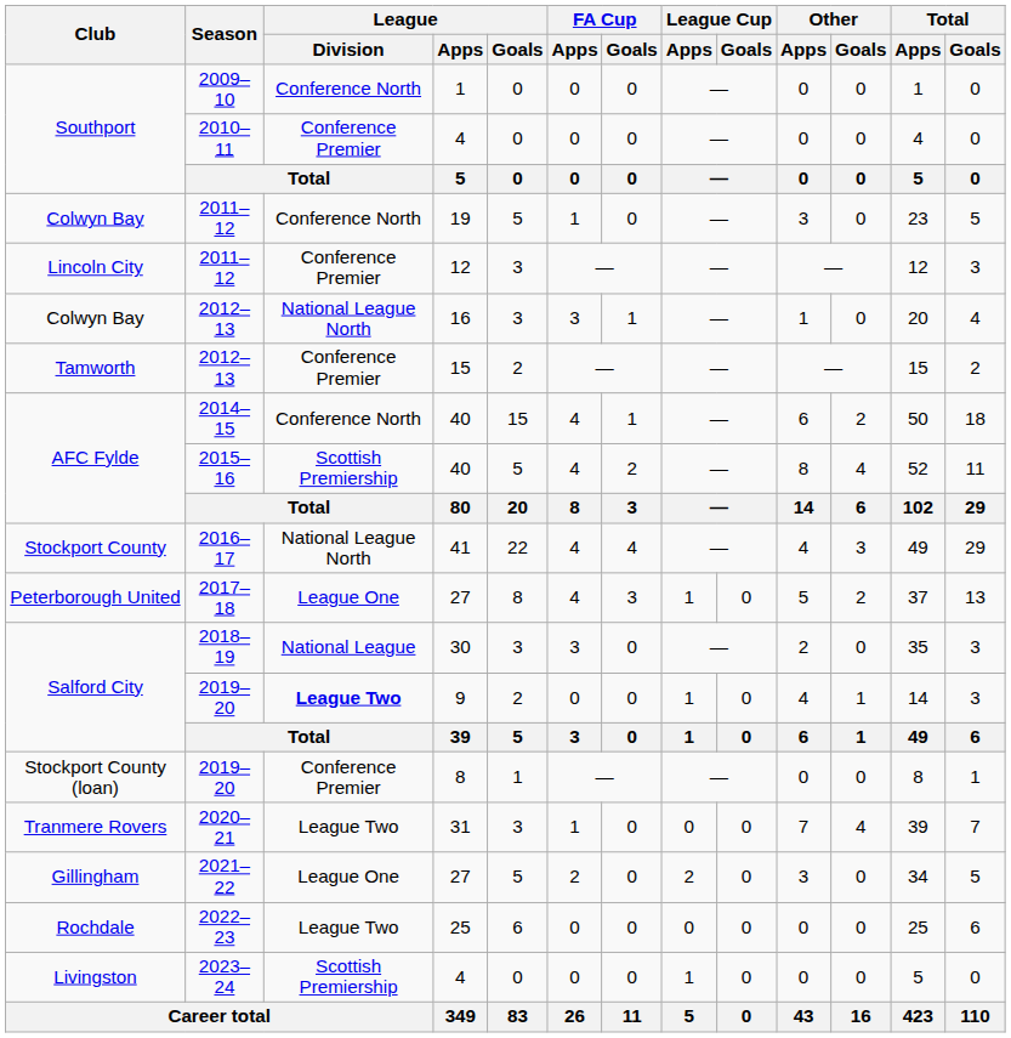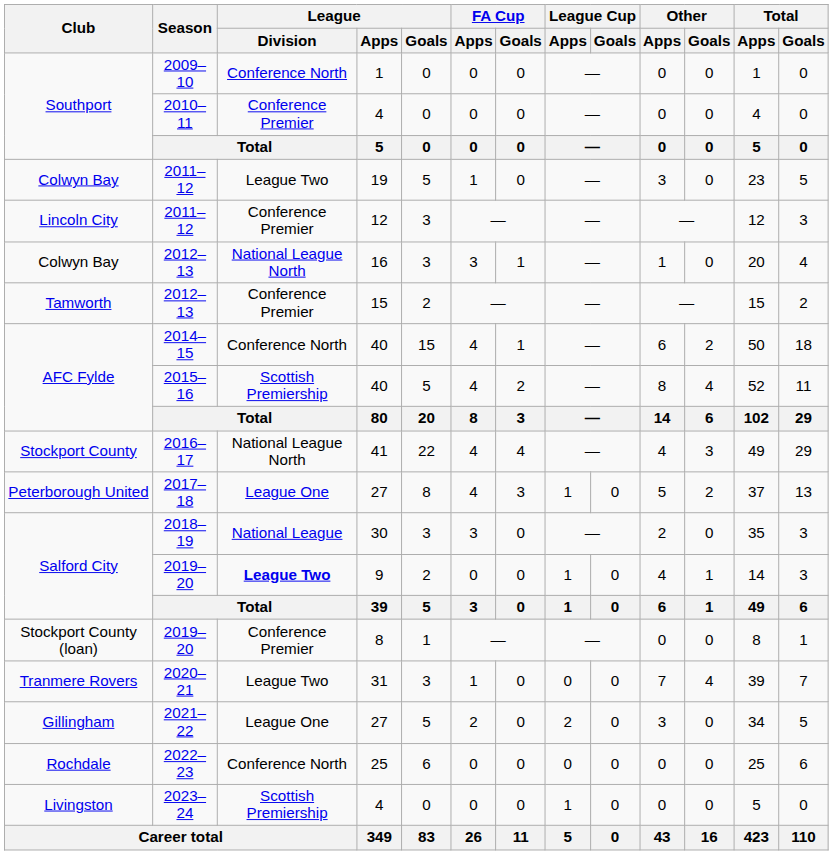 <table class="wikitable" style="text-align:center">
 <tr>
 <th rowspan="2">Club</th>
 <th rowspan="2">Season</th>
 <th colspan="3">League</th>
 <th colspan="2"><a href='#'>FA Cup</a></th>
 <th colspan="2">League Cup</th>
 <th colspan="2">Other</th>
 <th colspan="2">Total</th>
 </tr>
 <tr>
 <th>Division</th>
 <th>Apps</th>
 <th>Goals</th>
 <th>Apps</th>
 <th>Goals</th>
 <th>Apps</th>
 <th>Goals</th>
 <th>Apps</th>
 <th>Goals</th>
 <th>Apps</th>
 <th>Goals</th>
 </tr>
 <tr>
 <td rowspan=3><a href='#'>Southport</a></td>
 <td><a href='#'>2009–10</a></td>
 <td><a href='#'>Conference North</a></td>
 <td>1</td>
 <td>0</td>
 <td>0</td>
 <td>0</td>
 <td colspan=2>—</td>
 <td>0</td>
 <td>0</td>
 <td>1</td>
 <td>0</td>
 </tr>
 <tr>
 <td><a href='#'>2010–11</a></td>
 <td><a href='#'>Conference Premier</a></td>
 <td>4</td>
 <td>0</td>
 <td>0</td>
 <td>0</td>
 <td colspan=2>—</td>
 <td>0</td>
 <td>0</td>
 <td>4</td>
 <td>0</td>
 </tr>
 <tr>
 <th colspan="2">Total</th>
 <th>5</th>
 <th>0</th>
 <th>0</th>
 <th>0</th>
 <th colspan=2>—</th>
 <th>0</th>
 <th>0</th>
 <th>5</th>
 <th>0</th>
 </tr>
 <tr>
 <td><a href='#'>Colwyn Bay</a></td>
 <td><a href='#'>2011–12</a></td>
-<td>Conference North</td>
+<td>League Two</td>
 <td>19</td>
 <td>5</td>
 <td>1</td>
 <td>0</td>
 <td colspan=2>—</td>
 <td>3</td>
 <td>0</td>
 <td>23</td>
 <td>5</td>
 </tr>
 <tr>
 <td><a href='#'>Lincoln City</a></td>
 <td><a href='#'>2011–12</a></td>
 <td>Conference Premier</td>
 <td>12</td>
 <td>3</td>
 <td colspan=2>—</td>
 <td colspan=2>—</td>
 <td colspan=2>—</td>
 <td>12</td>
 <td>3</td>
 </tr>
 <tr>
 <td>Colwyn Bay</td>
 <td><a href='#'>2012–13</a></td>
 <td><a href='#'>National League North</a></td>
 <td>16</td>
 <td>3</td>
 <td>3</td>
 <td>1</td>
 <td colspan=2>—</td>
 <td>1</td>
 <td>0</td>
 <td>20</td>
 <td>4</td>
 </tr>
 <tr>
 <td><a href='#'>Tamworth</a></td>
 <td><a href='#'>2012–13</a></td>
 <td>Conference Premier</td>
 <td>15</td>
 <td>2</td>
 <td colspan=2>—</td>
 <td colspan=2>—</td>
 <td colspan=2>—</td>
 <td>15</td>
 <td>2</td>
 </tr>
 <tr>
 <td rowspan="3"><a href='#'>AFC Fylde</a></td>
 <td><a href='#'>2014–15</a></td>
 <td>Conference North</td>
 <td>40</td>
 <td>15</td>
 <td>4</td>
 <td>1</td>
 <td colspan=2>—</td>
 <td>6</td>
 <td>2</td>
 <td>50</td>
 <td>18</td>
 </tr>
 <tr>
 <td><a href='#'>2015–16</a></td>
 <td><a href='#'>Scottish Premiership</a></td>
 <td>40</td>
 <td>5</td>
 <td>4</td>
 <td>2</td>
 <td colspan=2>—</td>
 <td>8</td>
 <td>4</td>
 <td>52</td>
 <td>11</td>
 </tr>
 <tr>
 <th colspan="2">Total</th>
 <th>80</th>
 <th>20</th>
 <th>8</th>
 <th>3</th>
 <th colspan=2>—</th>
 <th>14</th>
 <th>6</th>
 <th>102</th>
 <th>29</th>
 </tr>
 <tr>
 <td><a href='#'>Stockport County</a></td>
 <td><a href='#'>2016–17</a></td>
 <td>National League North</td>
 <td>41</td>
 <td>22</td>
 <td>4</td>
 <td>4</td>
 <td colspan=2>—</td>
 <td>4</td>
 <td>3</td>
 <td>49</td>
 <td>29</td>
 </tr>
 <tr>
 <td><a href='#'>Peterborough United</a></td>
 <td><a href='#'>2017–18</a></td>
 <td><a href='#'>League One</a></td>
 <td>27</td>
 <td>8</td>
 <td>4</td>
 <td>3</td>
 <td>1</td>
 <td>0</td>
 <td>5</td>
 <td>2</td>
 <td>37</td>
 <td>13</td>
 </tr>
 <tr>
 <td rowspan="3"><a href='#'>Salford City</a></td>
 <td><a href='#'>2018–19</a></td>
 <td><a href='#'>National League</a></td>
 <td>30</td>
 <td>3</td>
 <td>3</td>
 <td>0</td>
 <td colspan="2">—</td>
 <td>2</td>
 <td>0</td>
 <td>35</td>
 <td>3</td>
 </tr>
 <tr>
 <td><a href='#'>2019–20</a></td>
 <td><strong><a href='#'>League Two</a></strong></td>
 <td>9</td>
 <td>2</td>
 <td>0</td>
 <td>0</td>
 <td>1</td>
 <td>0</td>
 <td>4</td>
 <td>1</td>
 <td>14</td>
 <td>3</td>
 </tr>
 <tr>
 <th colspan="2">Total</th>
 <th>39</th>
 <th>5</th>
 <th>3</th>
 <th>0</th>
 <th>1</th>
 <th>0</th>
 <th>6</th>
 <th>1</th>
 <th>49</th>
 <th>6</th>
 </tr>
 <tr>
 <td>Stockport County (loan)</td>
 <td><a href='#'>2019–20</a></td>
 <td>Conference Premier</td>
 <td>8</td>
 <td>1</td>
 <td colspan="2">—</td>
 <td colspan="2">—</td>
 <td>0</td>
 <td>0</td>
 <td>8</td>
 <td>1</td>
 </tr>
 <tr>
 <td><a href='#'>Tranmere Rovers</a></td>
 <td><a href='#'>2020–21</a></td>
 <td>League Two</td>
 <td>31</td>
 <td>3</td>
 <td>1</td>
 <td>0</td>
 <td>0</td>
 <td>0</td>
 <td>7</td>
 <td>4</td>
 <td>39</td>
 <td>7</td>
 </tr>
 <tr>
 <td><a href='#'>Gillingham</a></td>
 <td><a href='#'>2021–22</a></td>
 <td>League One</td>
 <td>27</td>
 <td>5</td>
 <td>2</td>
 <td>0</td>
 <td>2</td>
 <td>0</td>
 <td>3</td>
 <td>0</td>
 <td>34</td>
 <td>5</td>
 </tr>
 <tr>
 <td><a href='#'>Rochdale</a></td>
 <td><a href='#'>2022–23</a></td>
-<td>League Two</td>
+<td>Conference North</td>
 <td>25</td>
 <td>6</td>
 <td>0</td>
 <td>0</td>
 <td>0</td>
 <td>0</td>
 <td>0</td>
 <td>0</td>
 <td>25</td>
 <td>6</td>
 </tr>
 <tr>
 <td><a href='#'>Livingston</a></td>
 <td><a href='#'>2023–24</a></td>
 <td><a href='#'>Scottish Premiership</a></td>
 <td>4</td>
 <td>0</td>
 <td>0</td>
 <td>0</td>
 <td>1</td>
 <td>0</td>
 <td>0</td>
 <td>0</td>
 <td>5</td>
 <td>0</td>
 </tr>
 <tr>
 <th colspan="3">Career total</th>
 <th>349</th>
 <th>83</th>
 <th>26</th>
 <th>11</th>
 <th>5</th>
 <th>0</th>
 <th>43</th>
 <th>16</th>
 <th>423</th>
 <th>110</th>
 </tr>
 </table>
